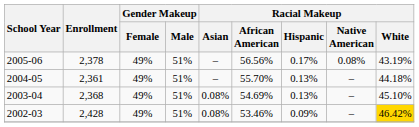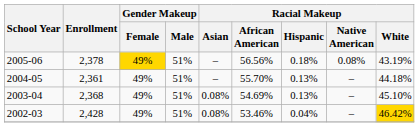 <table class="wikitable" style="font-size: 95%;">
 <tr>
 <th rowspan="2">School Year</th>
 <th rowspan="2">Enrollment</th>
 <th colspan="2">Gender Makeup</th>
 <th colspan="5">Racial Makeup</th>
 </tr>
 <tr>
 <th>Female</th>
 <th>Male</th>
 <th>Asian</th>
 <th>African <br>American</th>
 <th>Hispanic</th>
 <th>Native <br>American</th>
 <th>White</th>
 </tr>
 <tr>
 <td align="left">2005-06</td>
 <td align="center">2,378</td>
-<td align="center">49%</td>
+<td align="center" style="background: gold;">49%</td>
 <td align="center">51%</td>
 <td align="center">–</td>
 <td align="center">56.56%</td>
-<td align="center">0.17%</td>
+<td align="center">0.18%</td>
 <td align="center">0.08%</td>
 <td align="center">43.19%</td>
 </tr>
 <tr>
 <td align="left">2004-05</td>
 <td align="center">2,361</td>
 <td align="center">49%</td>
 <td align="center">51%</td>
 <td align="center">–</td>
 <td align="center">55.70%</td>
 <td align="center">0.13%</td>
 <td align="center">–</td>
 <td align="center">44.18%</td>
 </tr>
 <tr>
 <td align="left">2003-04</td>
 <td align="center">2,368</td>
 <td align="center">49%</td>
 <td align="center">51%</td>
 <td align="center">0.08%</td>
 <td align="center">54.69%</td>
 <td align="center">0.13%</td>
 <td align="center">–</td>
 <td align="center">45.10%</td>
 </tr>
 <tr>
 <td align="left">2002-03</td>
 <td align="center">2,428</td>
 <td align="center">49%</td>
 <td align="center">51%</td>
 <td align="center">0.08%</td>
 <td align="center">53.46%</td>
-<td align="center">0.09%</td>
+<td align="center">0.04%</td>
 <td align="center">–</td>
 <td align="center" style="background: gold;">46.42%</td>
 </tr>
 <tr>
 </tr>
 </table>
